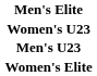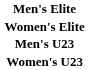 <table>
 <tr>
 <td style="text-align:center;"><strong>Men's Elite</strong> <br></td>
 <td></td>
 <td></td>
 <td></td>
 </tr>
 <tr>
-<td style="text-align:center;"><strong>Women's U23</strong> <br></td>
+<td style="text-align:center;"><strong>Women's Elite</strong> <br></td>
 <td></td>
 <td></td>
 <td></td>
 </tr>
 <tr>
 <td style="text-align:center;"><strong>Men's U23</strong> <br></td>
 <td></td>
 <td></td>
 <td></td>
 </tr>
 <tr>
-<td style="text-align:center;"><strong>Women's Elite</strong> <br></td>
+<td style="text-align:center;"><strong>Women's U23</strong> <br></td>
 <td></td>
 <td></td>
 <td></td>
 </tr>
 </table>
